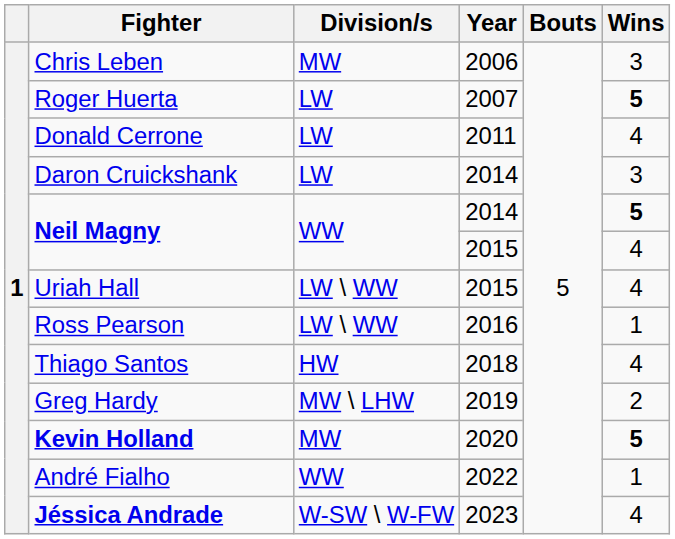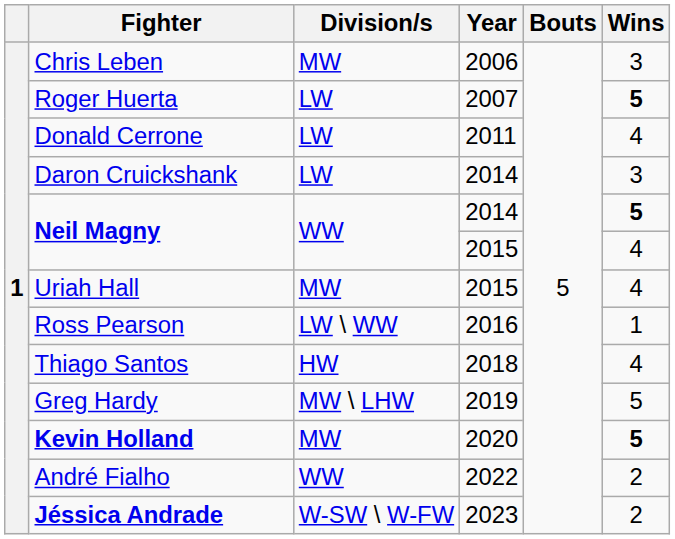 <table id="Fighting_most_bouts_cal_year" class="wikitable sortable">
 <tr>
 <th></th>
 <th width=170>Fighter</th>
 <th>Division/s</th>
 <th>Year</th>
 <th>Bouts</th>
 <th>Wins</th>
 </tr>
 <tr>
 <th rowspan=13>1</th>
 <td> <a href='#'>Chris Leben</a></td>
 <td><a href='#'>MW</a></td>
 <td>2006</td>
 <td rowspan=13 align=center>5</td>
 <td align=center>3</td>
 </tr>
 <tr>
 <td> <a href='#'>Roger Huerta</a></td>
 <td><a href='#'>LW</a></td>
 <td>2007</td>
 <td align=center><strong>5</strong></td>
 </tr>
 <tr>
 <td> <a href='#'>Donald Cerrone</a></td>
 <td><a href='#'>LW</a></td>
 <td>2011</td>
 <td align=center>4</td>
 </tr>
 <tr>
 <td> <a href='#'>Daron Cruickshank</a></td>
 <td><a href='#'>LW</a></td>
 <td>2014</td>
 <td align=center>3</td>
 </tr>
 <tr>
 <td rowspan=2> <strong><a href='#'>Neil Magny</a> </strong></td>
 <td rowspan=2><a href='#'>WW</a></td>
 <td>2014</td>
 <td align=center><strong>5</strong></td>
 </tr>
 <tr>
 <td>2015</td>
 <td align=center>4</td>
 </tr>
 <tr>
 <td> <a href='#'>Uriah Hall</a></td>
-<td><a href='#'>LW</a> \ <a href='#'>WW</a></td>
+<td><a href='#'>MW</a></td>
 <td>2015</td>
 <td align=center>4</td>
 </tr>
 <tr>
 <td> <a href='#'>Ross Pearson</a></td>
 <td><a href='#'>LW</a> \ <a href='#'>WW</a></td>
 <td>2016</td>
 <td align=center>1</td>
 </tr>
 <tr>
 <td> <a href='#'>Thiago Santos</a></td>
 <td><a href='#'>HW</a></td>
 <td>2018</td>
 <td align=center>4</td>
 </tr>
 <tr>
 <td> <a href='#'>Greg Hardy</a></td>
 <td><a href='#'>MW</a> \ <a href='#'>LHW</a></td>
 <td>2019</td>
-<td align=center>2</td>
+<td align=center>5</td>
 </tr>
 <tr>
 <td> <strong><a href='#'>Kevin Holland</a></strong></td>
 <td><a href='#'>MW</a></td>
 <td>2020</td>
 <td align=center><strong>5</strong></td>
 </tr>
 <tr>
 <td> <a href='#'>André Fialho</a></td>
 <td><a href='#'>WW</a></td>
 <td>2022</td>
-<td align=center>1</td>
+<td align=center>2</td>
 </tr>
 <tr>
 <td> <strong><a href='#'>Jéssica Andrade</a></strong></td>
 <td><a href='#'>W-SW</a> \ <a href='#'>W-FW</a></td>
 <td>2023</td>
-<td align=center>4</td>
+<td align=center>2</td>
 </tr>
 </table>
